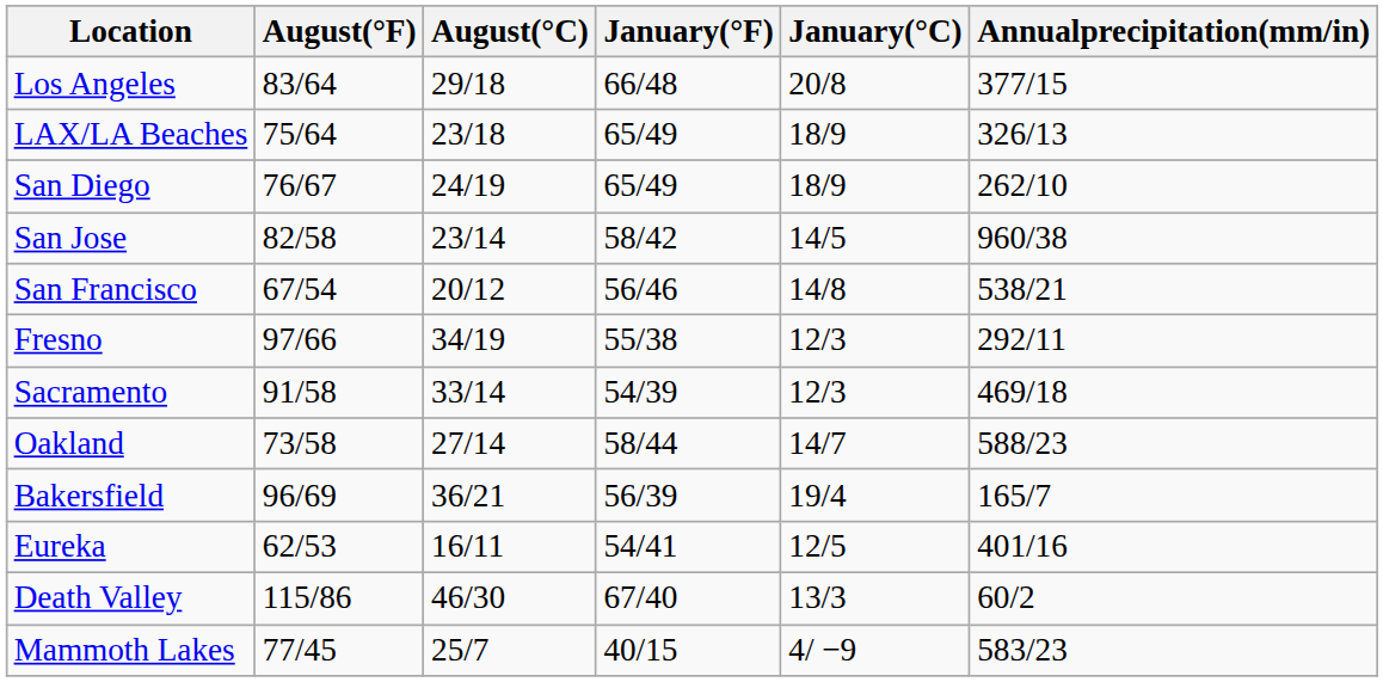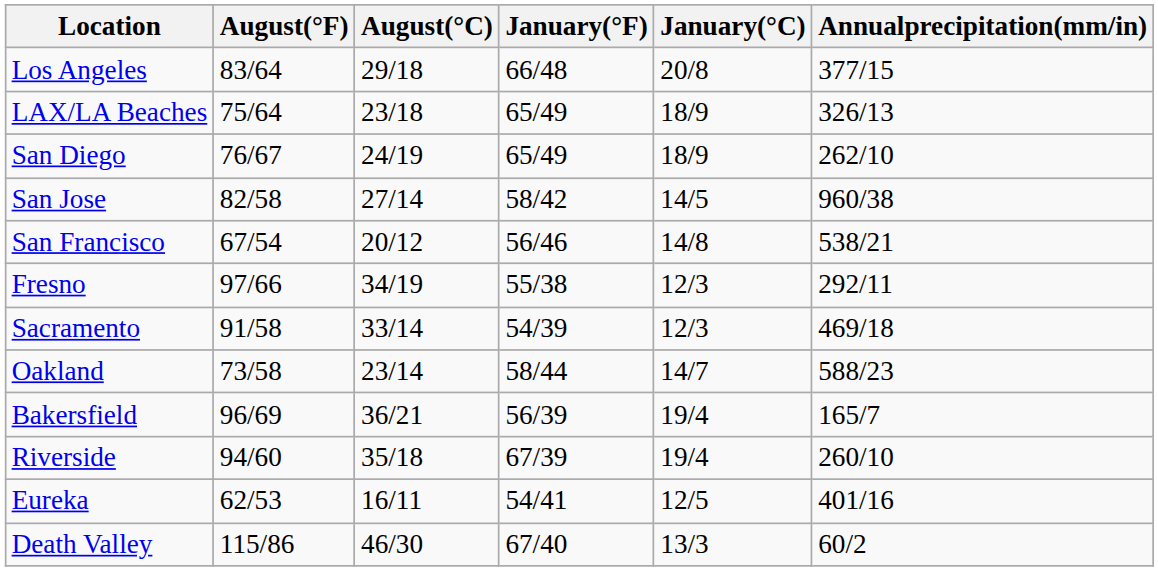 <table class="wikitable sortable mw-collapsible" style="margin:auto;">
 <tr>
 <th>Location</th>
 <th>August(°F)</th>
 <th>August(°C)</th>
 <th>January(°F)</th>
 <th>January(°C)</th>
 <th>Annualprecipitation(mm/in)</th>
 </tr>
 <tr>
 <td><a href='#'>Los Angeles</a></td>
 <td>83/64</td>
 <td>29/18</td>
 <td>66/48</td>
 <td>20/8</td>
 <td>377/15</td>
 </tr>
 <tr>
 <td><a href='#'>LAX/LA Beaches</a></td>
 <td>75/64</td>
 <td>23/18</td>
 <td>65/49</td>
 <td>18/9</td>
 <td>326/13</td>
 </tr>
 <tr>
 <td><a href='#'>San Diego</a></td>
 <td>76/67</td>
 <td>24/19</td>
 <td>65/49</td>
 <td>18/9</td>
 <td>262/10</td>
 </tr>
 <tr>
 <td><a href='#'>San Jose</a></td>
 <td>82/58</td>
-<td>23/14</td>
+<td>27/14</td>
 <td>58/42</td>
 <td>14/5</td>
 <td>960/38</td>
 </tr>
 <tr>
 <td><a href='#'>San Francisco</a></td>
 <td>67/54</td>
 <td>20/12</td>
 <td>56/46</td>
 <td>14/8</td>
 <td>538/21</td>
 </tr>
 <tr>
 <td><a href='#'>Fresno</a></td>
 <td>97/66</td>
 <td>34/19</td>
 <td>55/38</td>
 <td>12/3</td>
 <td>292/11</td>
 </tr>
 <tr>
 <td><a href='#'>Sacramento</a></td>
 <td>91/58</td>
 <td>33/14</td>
 <td>54/39</td>
 <td>12/3</td>
 <td>469/18</td>
 </tr>
 <tr>
 <td><a href='#'>Oakland</a></td>
 <td>73/58</td>
-<td>27/14</td>
+<td>23/14</td>
 <td>58/44</td>
 <td>14/7</td>
 <td>588/23</td>
 </tr>
 <tr>
 <td><a href='#'>Bakersfield</a></td>
 <td>96/69</td>
 <td>36/21</td>
 <td>56/39</td>
 <td>19/4</td>
 <td>165/7</td>
+</tr>
+<tr>
+<td><a href='#'>Riverside</a></td>
+<td>94/60</td>
+<td>35/18</td>
+<td>67/39</td>
+<td>19/4</td>
+<td>260/10</td>
 </tr>
 <tr>
 <td><a href='#'>Eureka</a></td>
 <td>62/53</td>
 <td>16/11</td>
 <td>54/41</td>
 <td>12/5</td>
 <td>401/16</td>
 </tr>
 <tr>
 <td><a href='#'>Death Valley</a></td>
 <td>115/86</td>
 <td>46/30</td>
 <td>67/40</td>
 <td>13/3</td>
 <td>60/2</td>
 </tr>
-<tr>
-<td><a href='#'>Mammoth Lakes</a></td>
-<td>77/45</td>
-<td>25/7</td>
-<td>40/15</td>
-<td>4/ −9</td>
-<td>583/23</td>
-</tr>
 </table>
